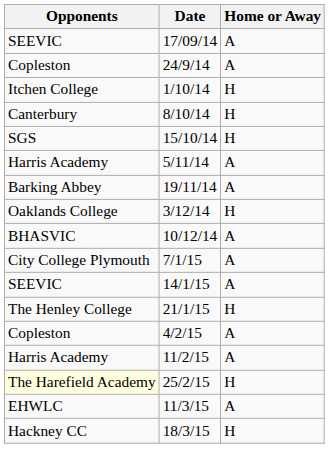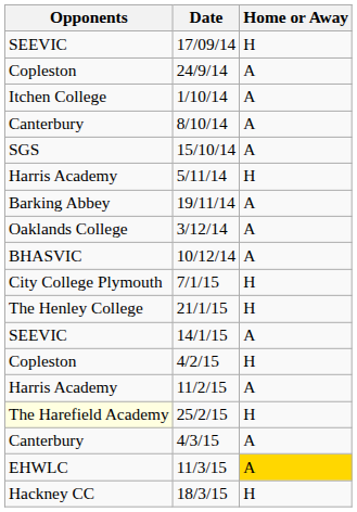 <table class="wikitable">
 <tr>
 <th>Opponents</th>
 <th>Date</th>
 <th>Home or Away</th>
 </tr>
 <tr>
 <td>SEEVIC</td>
 <td>17/09/14</td>
-<td>A</td>
+<td>H</td>
 </tr>
 <tr>
 <td>Copleston</td>
 <td>24/9/14</td>
 <td>A</td>
 </tr>
 <tr>
 <td>Itchen College</td>
 <td>1/10/14</td>
-<td>H</td>
+<td>A</td>
 </tr>
 <tr>
 <td>Canterbury</td>
 <td>8/10/14</td>
-<td>H</td>
+<td>A</td>
 </tr>
 <tr>
 <td>SGS</td>
 <td>15/10/14</td>
-<td>H</td>
+<td>A</td>
 </tr>
 <tr>
 <td>Harris Academy</td>
 <td>5/11/14</td>
-<td>A</td>
+<td>H</td>
 </tr>
 <tr>
 <td>Barking Abbey</td>
 <td>19/11/14</td>
 <td>A</td>
 </tr>
 <tr>
 <td>Oaklands College</td>
 <td>3/12/14</td>
-<td>H</td>
+<td>A</td>
 </tr>
 <tr>
 <td>BHASVIC</td>
 <td>10/12/14</td>
 <td>A</td>
 </tr>
 <tr>
 <td>City College Plymouth</td>
 <td>7/1/15</td>
-<td>A</td>
+<td>H</td>
+</tr>
+<tr>
+<td>The Henley College</td>
+<td>21/1/15</td>
+<td>H</td>
 </tr>
 <tr>
 <td>SEEVIC</td>
 <td>14/1/15</td>
 <td>A</td>
 </tr>
 <tr>
-<td>The Henley College</td>
-<td>21/1/15</td>
-<td>H</td>
-</tr>
-<tr>
 <td>Copleston</td>
 <td>4/2/15</td>
-<td>A</td>
+<td>H</td>
 </tr>
 <tr>
 <td>Harris Academy</td>
 <td>11/2/15</td>
 <td>A</td>
 </tr>
 <tr>
 <td style="background: lightyellow;">The Harefield Academy</td>
 <td>25/2/15</td>
 <td>H</td>
 </tr>
 <tr>
+<td>Canterbury</td>
+<td>4/3/15</td>
+<td>A</td>
+</tr>
+<tr>
 <td>EHWLC</td>
 <td>11/3/15</td>
-<td>A</td>
+<td style="background: gold;">A</td>
 </tr>
 <tr>
 <td>Hackney CC</td>
 <td>18/3/15</td>
 <td>H</td>
 </tr>
 </table>
